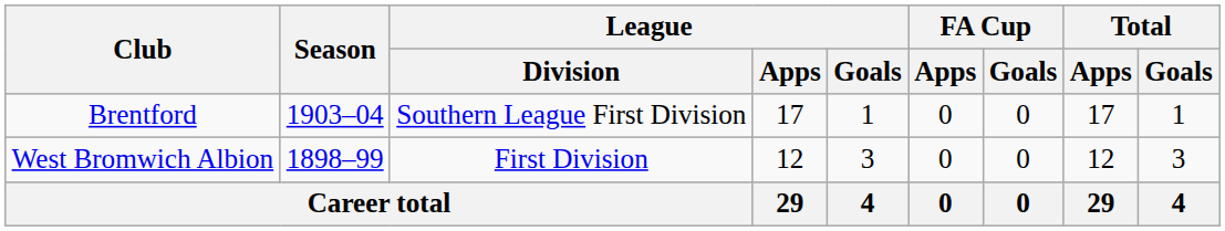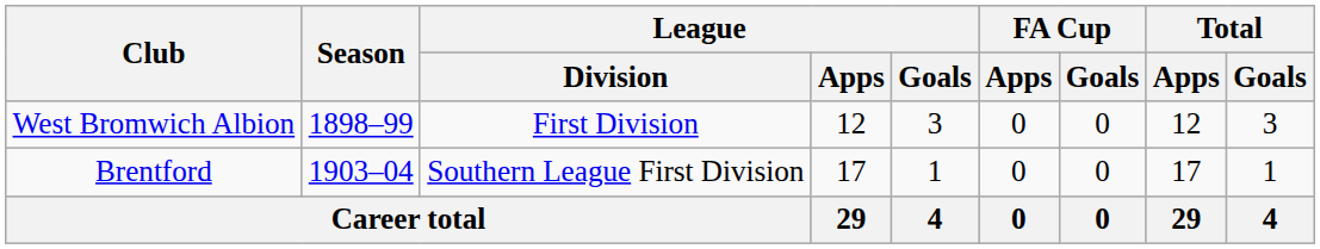 <table class="wikitable" style="text-align: center;">
 <tr>
 <th rowspan="2">Club</th>
 <th rowspan="2">Season</th>
 <th colspan="3">League</th>
 <th colspan="2">FA Cup</th>
 <th colspan="2">Total</th>
 </tr>
 <tr>
 <th>Division</th>
 <th>Apps</th>
 <th>Goals</th>
 <th>Apps</th>
 <th>Goals</th>
 <th>Apps</th>
 <th>Goals</th>
 </tr>
 <tr>
+<td><a href='#'>West Bromwich Albion</a></td>
+<td><a href='#'>1898–99</a></td>
+<td><a href='#'>First Division</a></td>
+<td>12</td>
+<td>3</td>
+<td>0</td>
+<td>0</td>
+<td>12</td>
+<td>3</td>
+</tr>
+<tr>
 <td><a href='#'>Brentford</a></td>
 <td><a href='#'>1903–04</a></td>
 <td><a href='#'>Southern League</a> First Division</td>
 <td>17</td>
 <td>1</td>
 <td>0</td>
 <td>0</td>
 <td>17</td>
 <td>1</td>
 </tr>
 <tr>
-<td><a href='#'>West Bromwich Albion</a></td>
-<td><a href='#'>1898–99</a></td>
-<td><a href='#'>First Division</a></td>
-<td>12</td>
-<td>3</td>
-<td>0</td>
-<td>0</td>
-<td>12</td>
-<td>3</td>
-</tr>
-<tr>
 <th colspan="3">Career total</th>
 <th>29</th>
 <th>4</th>
 <th>0</th>
 <th>0</th>
 <th>29</th>
 <th>4</th>
 </tr>
 </table>
